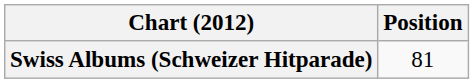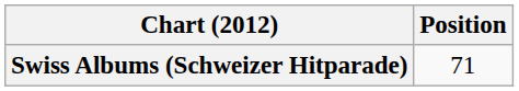 <table class="wikitable plainrowheaders">
 <tr>
 <th>Chart (2012)</th>
 <th>Position</th>
 </tr>
 <tr>
 <th scope="row">Swiss Albums (Schweizer Hitparade)</th>
-<td align="center">81</td>
+<td align="center">71</td>
 </tr>
 </table>
